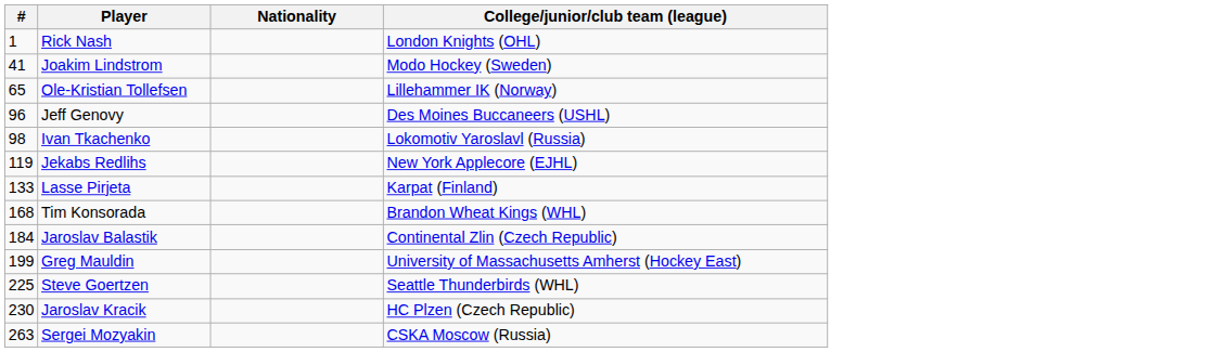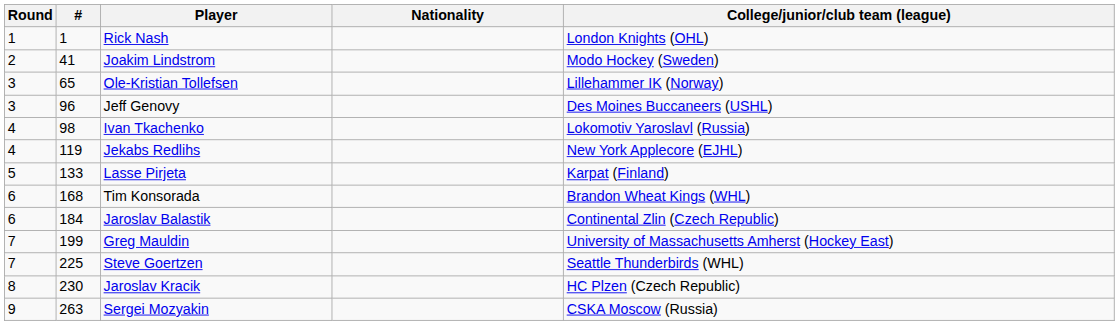 <table class="wikitable">
 <tr align="center">
+<th bgcolor="#DDDDFF" width="4.0%">Round</th>
 <th bgcolor="#DDDDFF" width="4.0%">#</th>
 <th bgcolor="#DDDDFF" width="21.0%">Player</th>
 <th bgcolor="#DDDDFF" width="21.0%">Nationality</th>
 <th bgcolor="#DDDDFF" width="100.0%">College/junior/club team (league)</th>
 </tr>
 <tr>
 <td>1</td>
+<td>1</td>
 <td><a href='#'>Rick Nash</a></td>
 <td></td>
 <td><a href='#'>London Knights</a> (<a href='#'>OHL</a>)</td>
 </tr>
 <tr>
+<td>2</td>
 <td>41</td>
 <td><a href='#'>Joakim Lindstrom</a></td>
 <td></td>
 <td><a href='#'>Modo Hockey</a> (<a href='#'>Sweden</a>)</td>
 </tr>
 <tr>
+<td>3</td>
 <td>65</td>
 <td><a href='#'>Ole-Kristian Tollefsen</a></td>
 <td></td>
 <td><a href='#'>Lillehammer IK</a> (<a href='#'>Norway</a>)</td>
 </tr>
 <tr>
+<td>3</td>
 <td>96</td>
 <td>Jeff Genovy</td>
 <td></td>
 <td><a href='#'>Des Moines Buccaneers</a> (<a href='#'>USHL</a>)</td>
 </tr>
 <tr>
+<td>4</td>
 <td>98</td>
 <td><a href='#'>Ivan Tkachenko</a></td>
 <td></td>
 <td><a href='#'>Lokomotiv Yaroslavl</a> (<a href='#'>Russia</a>)</td>
 </tr>
 <tr>
+<td>4</td>
 <td>119</td>
 <td><a href='#'>Jekabs Redlihs</a></td>
 <td></td>
 <td><a href='#'>New York Applecore</a> (<a href='#'>EJHL</a>)</td>
 </tr>
 <tr>
+<td>5</td>
 <td>133</td>
 <td><a href='#'>Lasse Pirjeta</a></td>
 <td></td>
 <td><a href='#'>Karpat</a> (<a href='#'>Finland</a>)</td>
 </tr>
 <tr>
+<td>6</td>
 <td>168</td>
 <td>Tim Konsorada</td>
 <td></td>
 <td><a href='#'>Brandon Wheat Kings</a> (<a href='#'>WHL</a>)</td>
 </tr>
 <tr>
+<td>6</td>
 <td>184</td>
 <td><a href='#'>Jaroslav Balastik</a></td>
 <td></td>
 <td><a href='#'>Continental Zlin</a> (<a href='#'>Czech Republic</a>)</td>
 </tr>
 <tr>
+<td>7</td>
 <td>199</td>
 <td><a href='#'>Greg Mauldin</a></td>
 <td></td>
 <td><a href='#'>University of Massachusetts Amherst</a> (<a href='#'>Hockey East</a>)</td>
 </tr>
 <tr>
+<td>7</td>
 <td>225</td>
 <td><a href='#'>Steve Goertzen</a></td>
 <td></td>
 <td><a href='#'>Seattle Thunderbirds</a> (WHL)</td>
 </tr>
 <tr>
+<td>8</td>
 <td>230</td>
 <td><a href='#'>Jaroslav Kracik</a></td>
 <td></td>
 <td><a href='#'>HC Plzen</a> (Czech Republic)</td>
 </tr>
 <tr>
+<td>9</td>
 <td>263</td>
 <td><a href='#'>Sergei Mozyakin</a></td>
 <td></td>
 <td><a href='#'>CSKA Moscow</a> (Russia)</td>
 </tr>
 </table>
